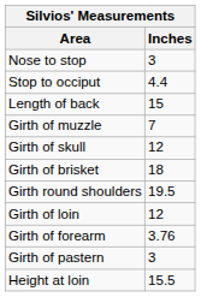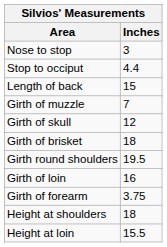 <table class="wikitable">
 <tr>
 <th colspan="2">Silvios' Measurements</th>
 </tr>
 <tr>
 <th>Area</th>
 <th>Inches</th>
 </tr>
 <tr>
 <td>Nose to stop</td>
 <td>3</td>
 </tr>
 <tr>
 <td>Stop to occiput</td>
 <td>4.4</td>
 </tr>
 <tr>
 <td>Length of back</td>
 <td>15</td>
 </tr>
 <tr>
 <td>Girth of muzzle</td>
 <td>7</td>
 </tr>
 <tr>
 <td>Girth of skull</td>
 <td>12</td>
 </tr>
 <tr>
 <td>Girth of brisket</td>
 <td>18</td>
 </tr>
 <tr>
 <td>Girth round shoulders</td>
 <td>19.5</td>
 </tr>
 <tr>
 <td>Girth of loin</td>
-<td>12</td>
+<td>16</td>
 </tr>
 <tr>
 <td>Girth of forearm</td>
-<td>3.76</td>
+<td>3.75</td>
 </tr>
 <tr>
-<td>Girth of pastern</td>
-<td>3</td>
+<td>Height at shoulders</td>
+<td>18</td>
 </tr>
 <tr>
 <td>Height at loin</td>
 <td>15.5</td>
 </tr>
 </table>
